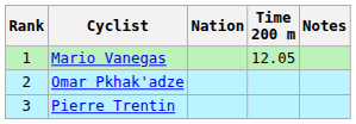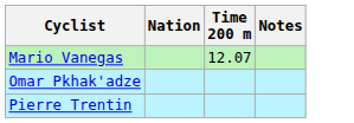 <table class="wikitable sortable" style="text-align:center">
 <tr>
-<th>Rank</th>
 <th>Cyclist</th>
 <th>Nation</th>
 <th>Time<br>200 m</th>
 <th>Notes</th>
 </tr>
 <tr bgcolor=bbf3bb>
-<td>1</td>
 <td align=left><a href='#'>Mario Vanegas</a></td>
 <td align=left></td>
-<td>12.05</td>
+<td>12.07</td>
 <td></td>
 </tr>
 <tr bgcolor=bbf3ff>
-<td>2</td>
 <td align=left><a href='#'>Omar Pkhak'adze</a></td>
 <td align=left></td>
 <td></td>
 <td></td>
 </tr>
 <tr bgcolor=bbf3ff>
-<td>3</td>
 <td align=left><a href='#'>Pierre Trentin</a></td>
 <td align=left></td>
 <td></td>
 <td></td>
 </tr>
 </table>
